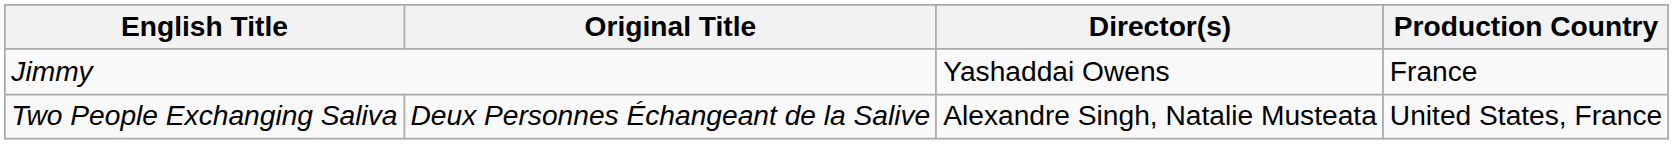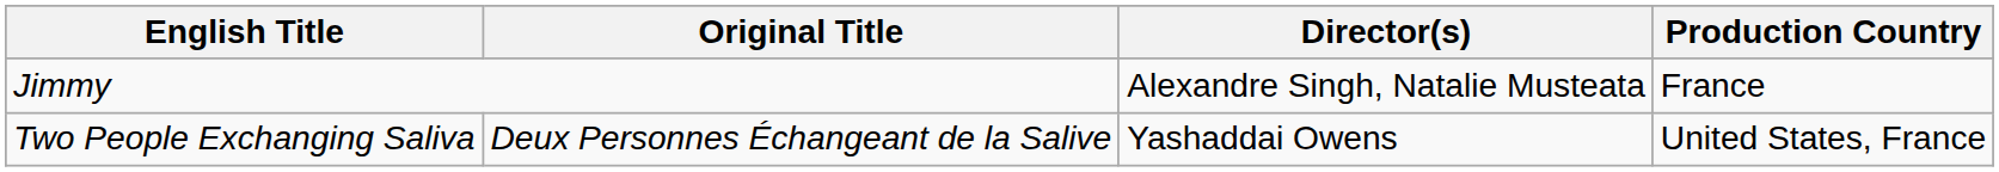 <table class="wikitable">
 <tr>
 <th>English Title</th>
 <th>Original Title</th>
 <th>Director(s)</th>
 <th>Production Country</th>
 </tr>
 <tr>
 <td colspan="2"><em>Jimmy</em></td>
-<td>Yashaddai Owens</td>
+<td>Alexandre Singh, Natalie Musteata</td>
 <td>France</td>
 </tr>
 <tr>
 <td><em>Two People Exchanging Saliva</em></td>
 <td><em>Deux Personnes Échangeant de la Salive</em></td>
-<td>Alexandre Singh, Natalie Musteata</td>
+<td>Yashaddai Owens</td>
 <td>United States, France</td>
 </tr>
 </table>
